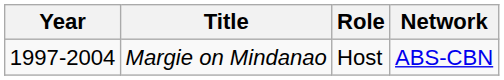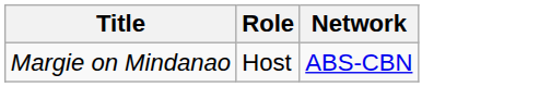 <table class="wikitable">
 <tr>
-<th>Year</th>
 <th>Title</th>
 <th>Role</th>
 <th>Network</th>
 </tr>
 <tr>
-<td>1997-2004</td>
 <td><em>Margie on Mindanao</em></td>
 <td>Host</td>
 <td><a href='#'>ABS-CBN</a></td>
 </tr>
 </table>
